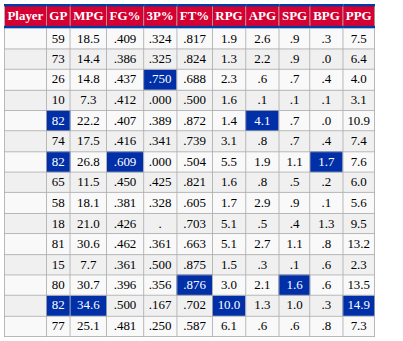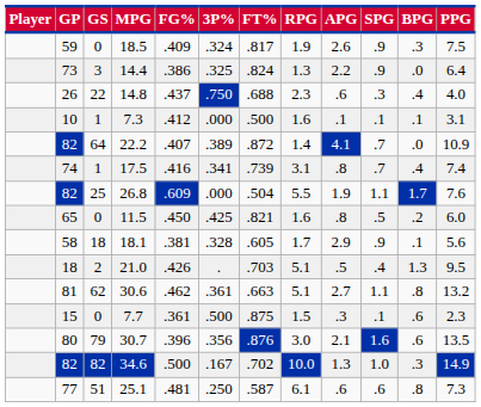 <table class="wikitable sortable" style="text-align:right;">
 <tr>
 <th style="background:#D50032; color:#FFFFFF; border-top:#003DA5 3px solid; border-bottom:#003DA5 3px solid;">Player</th>
 <th style="background:#D50032; color:#FFFFFF; border-top:#003DA5 3px solid; border-bottom:#003DA5 3px solid;">GP</th>
+<th style="background:#D50032; color:#FFFFFF; border-top:#003DA5 3px solid; border-bottom:#003DA5 3px solid;">GS</th>
 <th style="background:#D50032; color:#FFFFFF; border-top:#003DA5 3px solid; border-bottom:#003DA5 3px solid;">MPG</th>
 <th style="background:#D50032; color:#FFFFFF; border-top:#003DA5 3px solid; border-bottom:#003DA5 3px solid;">FG%</th>
 <th style="background:#D50032; color:#FFFFFF; border-top:#003DA5 3px solid; border-bottom:#003DA5 3px solid;">3P%</th>
 <th style="background:#D50032; color:#FFFFFF; border-top:#003DA5 3px solid; border-bottom:#003DA5 3px solid;">FT%</th>
 <th style="background:#D50032; color:#FFFFFF; border-top:#003DA5 3px solid; border-bottom:#003DA5 3px solid;">RPG</th>
 <th style="background:#D50032; color:#FFFFFF; border-top:#003DA5 3px solid; border-bottom:#003DA5 3px solid;">APG</th>
 <th style="background:#D50032; color:#FFFFFF; border-top:#003DA5 3px solid; border-bottom:#003DA5 3px solid;">SPG</th>
 <th style="background:#D50032; color:#FFFFFF; border-top:#003DA5 3px solid; border-bottom:#003DA5 3px solid;">BPG</th>
 <th style="background:#D50032; color:#FFFFFF; border-top:#003DA5 3px solid; border-bottom:#003DA5 3px solid;">PPG</th>
 </tr>
 <tr align="center" bgcolor="">
 <td></td>
 <td>59</td>
+<td>0</td>
 <td>18.5</td>
 <td>.409</td>
 <td>.324</td>
 <td>.817</td>
 <td>1.9</td>
 <td>2.6</td>
 <td>.9</td>
 <td>.3</td>
 <td>7.5</td>
 </tr>
 <tr align="center" bgcolor="f0f0f0">
 <td></td>
 <td>73</td>
+<td>3</td>
 <td>14.4</td>
 <td>.386</td>
 <td>.325</td>
 <td>.824</td>
 <td>1.3</td>
 <td>2.2</td>
 <td>.9</td>
 <td>.0</td>
 <td>6.4</td>
 </tr>
 <tr align="center" bgcolor="">
 <td></td>
 <td>26</td>
+<td>22</td>
 <td>14.8</td>
 <td>.437</td>
 <td style="background:#002FA7;color:white;">.750</td>
 <td>.688</td>
 <td>2.3</td>
 <td>.6</td>
-<td>.7</td>
+<td>.3</td>
 <td>.4</td>
 <td>4.0</td>
 </tr>
 <tr align="center" bgcolor="f0f0f0">
 <td></td>
 <td>10</td>
+<td>1</td>
 <td>7.3</td>
 <td>.412</td>
 <td>.000</td>
 <td>.500</td>
 <td>1.6</td>
 <td>.1</td>
 <td>.1</td>
 <td>.1</td>
 <td>3.1</td>
 </tr>
 <tr align="center" bgcolor="">
 <td><strong></strong></td>
 <td style="background:#002FA7;color:white;">82</td>
+<td>64</td>
 <td>22.2</td>
 <td>.407</td>
 <td>.389</td>
 <td>.872</td>
 <td>1.4</td>
 <td style="background:#002FA7;color:white;">4.1</td>
 <td>.7</td>
 <td>.0</td>
 <td>10.9</td>
 </tr>
 <tr align="center" bgcolor="f0f0f0">
 <td></td>
 <td>74</td>
+<td>1</td>
 <td>17.5</td>
 <td>.416</td>
 <td>.341</td>
 <td>.739</td>
 <td>3.1</td>
 <td>.8</td>
 <td>.7</td>
 <td>.4</td>
 <td>7.4</td>
 </tr>
 <tr align="center" bgcolor="">
 <td></td>
 <td style="background:#002FA7;color:white;">82</td>
+<td>25</td>
 <td>26.8</td>
 <td style="background:#002FA7;color:white;">.609</td>
 <td>.000</td>
 <td>.504</td>
 <td>5.5</td>
 <td>1.9</td>
 <td>1.1</td>
 <td style="background:#002FA7;color:white;">1.7</td>
 <td>7.6</td>
 </tr>
 <tr align="center" bgcolor="f0f0f0">
 <td></td>
 <td>65</td>
+<td>0</td>
 <td>11.5</td>
 <td>.450</td>
 <td>.425</td>
 <td>.821</td>
 <td>1.6</td>
 <td>.8</td>
 <td>.5</td>
 <td>.2</td>
 <td>6.0</td>
 </tr>
 <tr align="center" bgcolor="">
 <td></td>
 <td>58</td>
+<td>18</td>
 <td>18.1</td>
 <td>.381</td>
 <td>.328</td>
 <td>.605</td>
 <td>1.7</td>
 <td>2.9</td>
 <td>.9</td>
 <td>.1</td>
 <td>5.6</td>
 </tr>
 <tr align="center" bgcolor="f0f0f0">
 <td></td>
 <td>18</td>
+<td>2</td>
 <td>21.0</td>
 <td>.426</td>
 <td>.</td>
 <td>.703</td>
 <td>5.1</td>
 <td>.5</td>
 <td>.4</td>
 <td>1.3</td>
 <td>9.5</td>
 </tr>
 <tr align="center" bgcolor="">
 <td><strong></strong></td>
 <td>81</td>
+<td>62</td>
 <td>30.6</td>
 <td>.462</td>
 <td>.361</td>
 <td>.663</td>
 <td>5.1</td>
 <td>2.7</td>
 <td>1.1</td>
 <td>.8</td>
 <td>13.2</td>
 </tr>
 <tr align="center" bgcolor="f0f0f0">
 <td></td>
 <td>15</td>
+<td>0</td>
 <td>7.7</td>
 <td>.361</td>
 <td>.500</td>
 <td>.875</td>
 <td>1.5</td>
 <td>.3</td>
 <td>.1</td>
 <td>.6</td>
 <td>2.3</td>
 </tr>
 <tr align="center" bgcolor="">
 <td><strong></strong></td>
 <td>80</td>
+<td>79</td>
 <td>30.7</td>
 <td>.396</td>
 <td>.356</td>
 <td style="background:#002FA7;color:white;">.876</td>
 <td>3.0</td>
 <td>2.1</td>
 <td style="background:#002FA7;color:white;">1.6</td>
 <td>.6</td>
 <td>13.5</td>
 </tr>
 <tr align="center" bgcolor="f0f0f0">
 <td><strong></strong></td>
+<td style="background:#002FA7;color:white;">82</td>
 <td style="background:#002FA7;color:white;">82</td>
 <td style="background:#002FA7;color:white;">34.6</td>
 <td>.500</td>
 <td>.167</td>
 <td>.702</td>
 <td style="background:#002FA7;color:white;">10.0</td>
 <td>1.3</td>
 <td>1.0</td>
 <td>.3</td>
 <td style="background:#002FA7;color:white;">14.9</td>
 </tr>
 <tr align="center" bgcolor="">
 <td><strong></strong></td>
 <td>77</td>
+<td>51</td>
 <td>25.1</td>
 <td>.481</td>
 <td>.250</td>
 <td>.587</td>
 <td>6.1</td>
 <td>.6</td>
 <td>.6</td>
 <td>.8</td>
 <td>7.3</td>
 </tr>
 </table>
